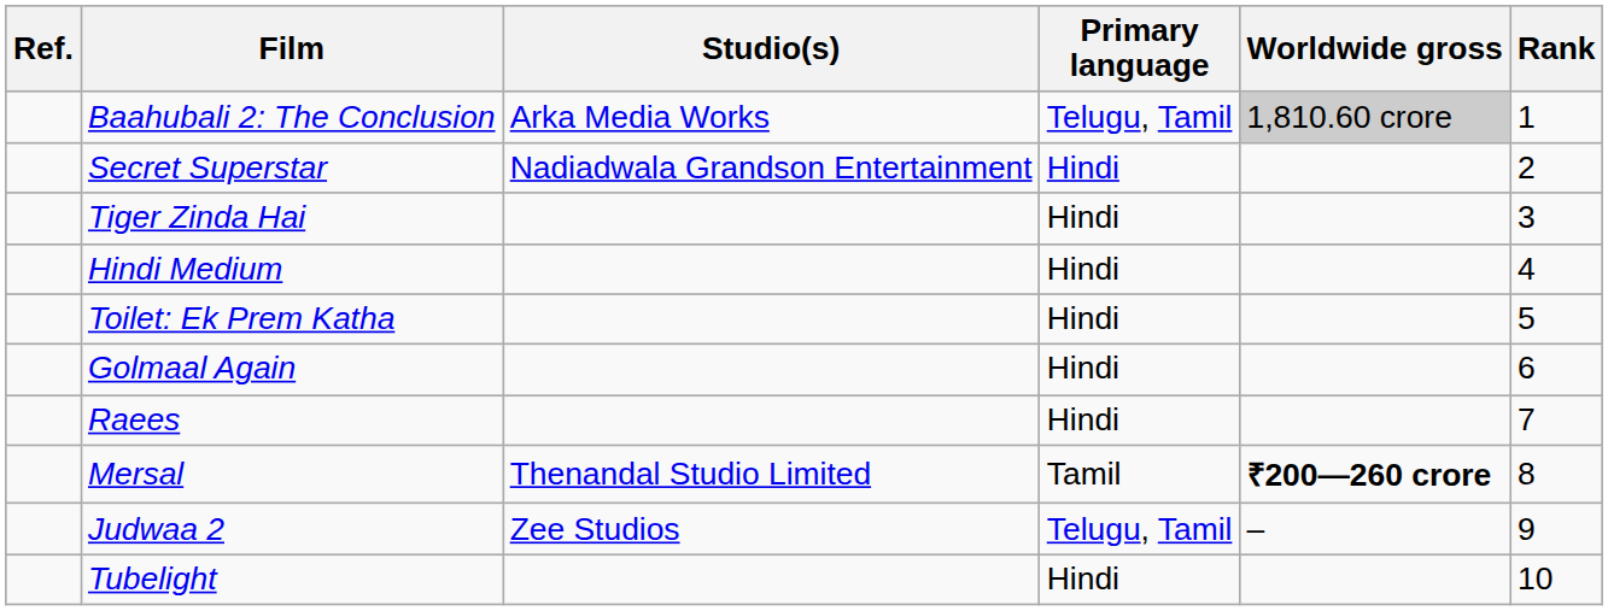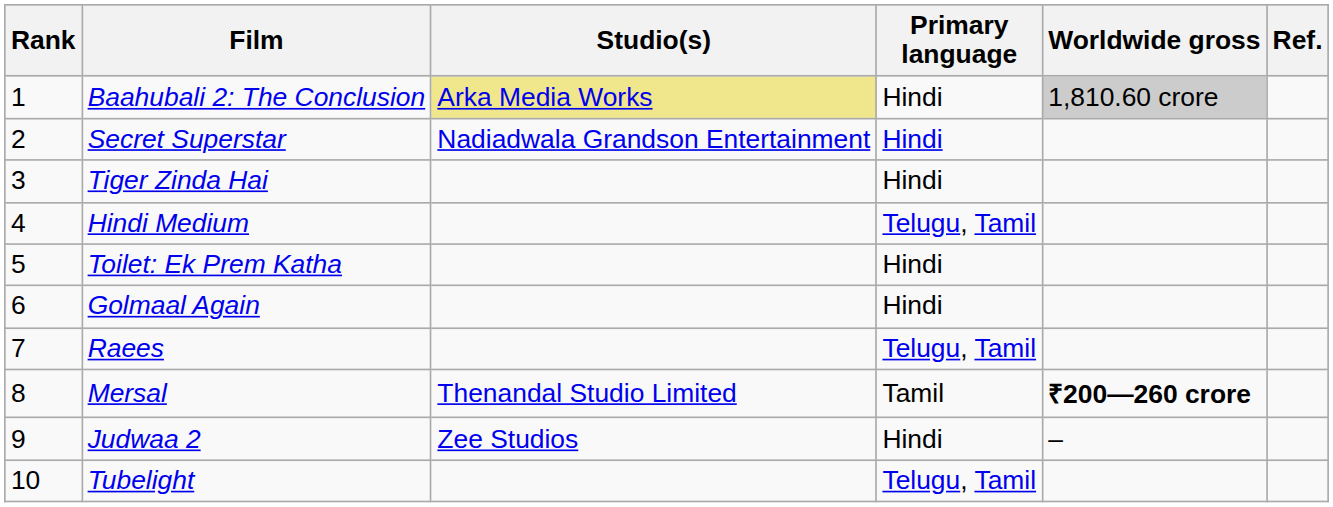 <table class="wikitable sortable">
 <tr>
-<th>Ref.</th>
+<th>Rank</th>
 <th>Film</th>
 <th>Studio(s)</th>
 <th>Primary<br>language</th>
 <th>Worldwide gross</th>
-<th>Rank</th>
+<th>Ref.</th>
 </tr>
 <tr>
+<td>1</td>
+<td><em><a href='#'>Baahubali 2: The Conclusion</a></em></td>
+<td style="background: khaki;"><a href='#'>Arka Media Works</a></td>
+<td>Hindi</td>
+<td style="background:#ccc;">1,810.60 crore</td>
 <td></td>
-<td><em><a href='#'>Baahubali 2: The Conclusion</a></em></td>
-<td><a href='#'>Arka Media Works</a></td>
-<td><a href='#'>Telugu</a>, <a href='#'>Tamil</a></td>
-<td style="background:#ccc;">1,810.60 crore</td>
-<td>1</td>
 </tr>
 <tr>
-<td></td>
+<td>2</td>
 <td><em><a href='#'>Secret Superstar</a></em></td>
 <td><a href='#'>Nadiadwala Grandson Entertainment</a></td>
 <td><a href='#'>Hindi</a></td>
 <td></td>
-<td>2</td>
+<td></td>
 </tr>
 <tr>
-<td></td>
+<td>3</td>
 <td><em><a href='#'>Tiger Zinda Hai</a></em></td>
 <td></td>
 <td>Hindi</td>
 <td></td>
-<td>3</td>
+<td></td>
 </tr>
 <tr>
-<td></td>
+<td>4</td>
 <td><em><a href='#'>Hindi Medium</a></em></td>
 <td></td>
-<td>Hindi</td>
+<td><a href='#'>Telugu</a>, <a href='#'>Tamil</a></td>
 <td></td>
-<td>4</td>
+<td></td>
 </tr>
 <tr>
-<td></td>
+<td>5</td>
 <td><em><a href='#'>Toilet: Ek Prem Katha</a></em></td>
 <td></td>
 <td>Hindi</td>
 <td></td>
-<td>5</td>
+<td></td>
 </tr>
 <tr>
-<td></td>
+<td>6</td>
 <td><em><a href='#'>Golmaal Again</a></em></td>
 <td></td>
 <td>Hindi</td>
 <td></td>
-<td>6</td>
+<td></td>
 </tr>
 <tr>
-<td></td>
+<td>7</td>
 <td><em><a href='#'>Raees</a></em></td>
 <td></td>
-<td>Hindi</td>
+<td><a href='#'>Telugu</a>, <a href='#'>Tamil</a></td>
 <td></td>
-<td>7</td>
+<td></td>
 </tr>
 <tr>
-<td></td>
+<td>8</td>
 <td><em><a href='#'>Mersal</a></em></td>
 <td><a href='#'>Thenandal Studio Limited</a></td>
 <td>Tamil</td>
 <td><strong>₹200—260 crore</strong></td>
-<td>8</td>
+<td></td>
 </tr>
 <tr>
-<td></td>
+<td>9</td>
 <td><em><a href='#'>Judwaa 2</a></em></td>
 <td><a href='#'>Zee Studios</a></td>
-<td><a href='#'>Telugu</a>, <a href='#'>Tamil</a></td>
+<td>Hindi</td>
 <td>–</td>
-<td>9</td>
+<td></td>
 </tr>
 <tr>
-<td></td>
+<td>10</td>
 <td><em><a href='#'>Tubelight</a></em></td>
 <td></td>
-<td>Hindi</td>
+<td><a href='#'>Telugu</a>, <a href='#'>Tamil</a></td>
 <td></td>
-<td>10</td>
+<td></td>
 </tr>
 </table>
